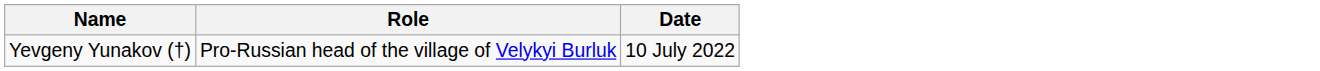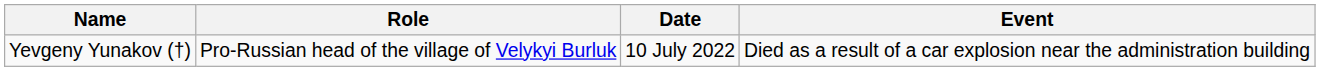 <table class="wikitable sortable">
 <tr>
 <th>Name</th>
 <th>Role</th>
 <th>Date</th>
+<th>Event</th>
 </tr>
 <tr>
 <td>Yevgeny Yunakov (†)</td>
 <td>Pro-Russian head of the village of <a href='#'>Velykyi Burluk</a></td>
 <td>10 July 2022</td>
+<td>Died as a result of a car explosion near the administration building </td>
 </tr>
 </table>
